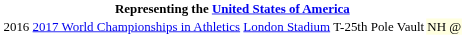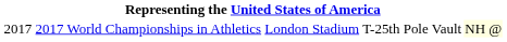 <table>
 <tr>
 <th colspan=7>Representing the <a href='#'>United States of America</a></th>
 </tr>
 <tr>
-<td>2016</td>
+<td>2017</td>
 <td><a href='#'>2017 World Championships in Athletics</a></td>
 <td><a href='#'>London Stadium</a></td>
 <td>T-25th</td>
 <td>Pole Vault</td>
 <td style="background: lightyellow;">NH @ </td>
 </tr>
 </table>
